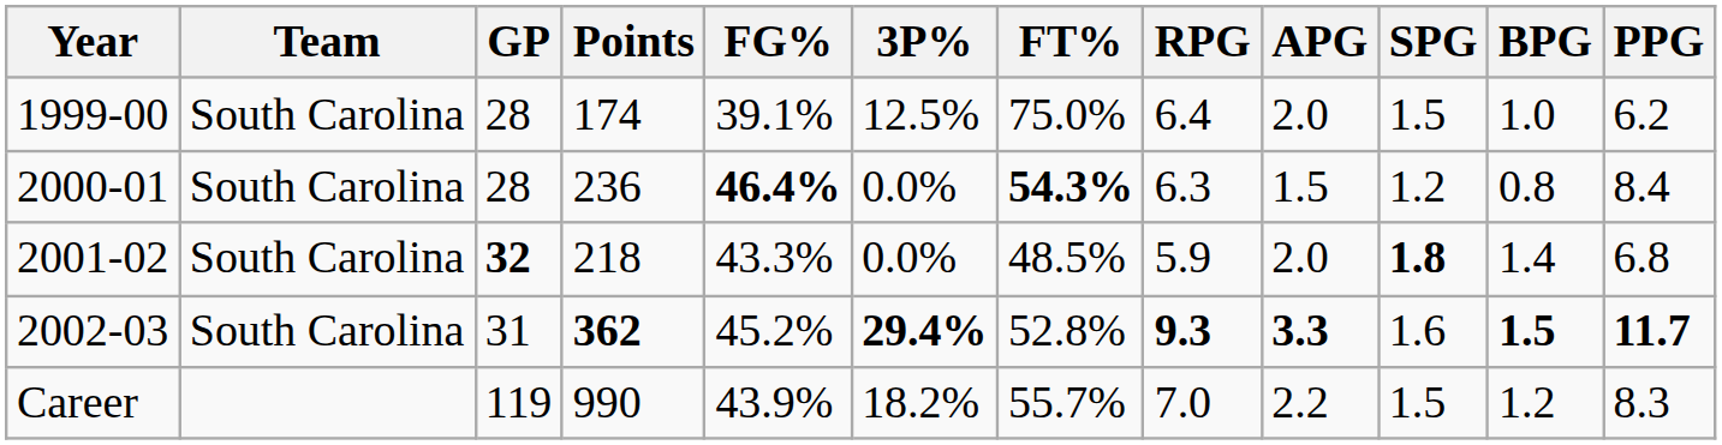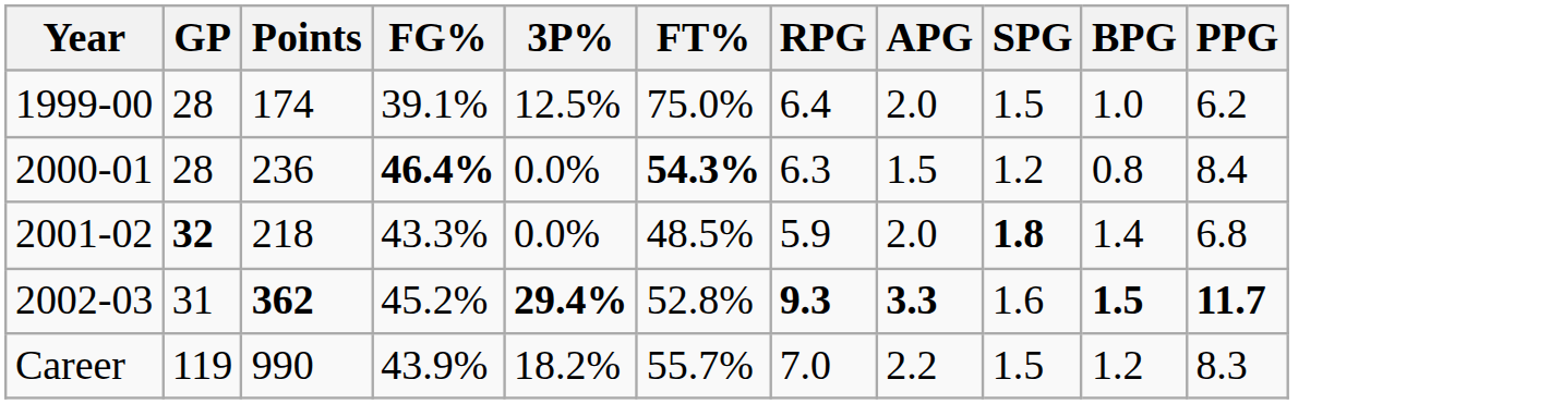 <table class="wikitable">
 <tr>
 <th>Year</th>
-<th>Team</th>
 <th>GP</th>
 <th>Points</th>
 <th>FG%</th>
 <th>3P%</th>
 <th>FT%</th>
 <th>RPG</th>
 <th>APG</th>
 <th>SPG</th>
 <th>BPG</th>
 <th>PPG</th>
 </tr>
 <tr>
 <td>1999-00</td>
-<td>South Carolina</td>
 <td>28</td>
 <td>174</td>
 <td>39.1%</td>
 <td>12.5%</td>
 <td>75.0%</td>
 <td>6.4</td>
 <td>2.0</td>
 <td>1.5</td>
 <td>1.0</td>
 <td>6.2</td>
 </tr>
 <tr>
 <td>2000-01</td>
-<td>South Carolina</td>
 <td>28</td>
 <td>236</td>
 <td><strong>46.4%</strong></td>
 <td>0.0%</td>
 <td><strong>54.3%</strong></td>
 <td>6.3</td>
 <td>1.5</td>
 <td>1.2</td>
 <td>0.8</td>
 <td>8.4</td>
 </tr>
 <tr>
 <td>2001-02</td>
-<td>South Carolina</td>
 <td><strong>32</strong></td>
 <td>218</td>
 <td>43.3%</td>
 <td>0.0%</td>
 <td>48.5%</td>
 <td>5.9</td>
 <td>2.0</td>
 <td><strong>1.8</strong></td>
 <td>1.4</td>
 <td>6.8</td>
 </tr>
 <tr>
 <td>2002-03</td>
-<td>South Carolina</td>
 <td>31</td>
 <td><strong>362</strong></td>
 <td>45.2%</td>
 <td><strong>29.4%</strong></td>
 <td>52.8%</td>
 <td><strong>9.3</strong></td>
 <td><strong>3.3</strong></td>
 <td>1.6</td>
 <td><strong>1.5</strong></td>
 <td><strong>11.7</strong></td>
 </tr>
 <tr>
 <td>Career</td>
-<td></td>
 <td>119</td>
 <td>990</td>
 <td>43.9%</td>
 <td>18.2%</td>
 <td>55.7%</td>
 <td>7.0</td>
 <td>2.2</td>
 <td>1.5</td>
 <td>1.2</td>
 <td>8.3</td>
 </tr>
 </table>
